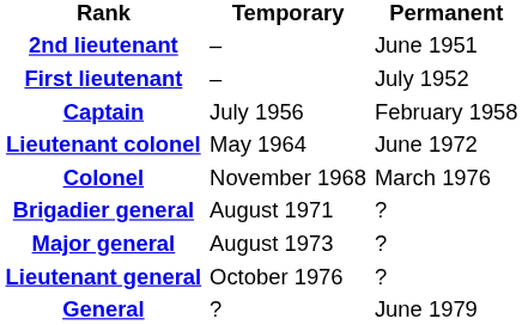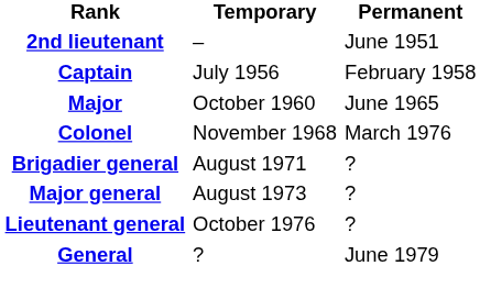 <table cellpadding=2>
 <tr>
 <th>Rank</th>
 <th>Temporary</th>
 <th>Permanent</th>
 </tr>
 <tr>
 <th><a href='#'>2nd lieutenant</a></th>
 <td>–</td>
 <td>June 1951</td>
 </tr>
 <tr>
-<th><a href='#'>First lieutenant</a></th>
-<td>–</td>
-<td>July 1952</td>
-</tr>
-<tr>
 <th><a href='#'>Captain</a></th>
 <td>July 1956</td>
 <td>February 1958</td>
 </tr>
 <tr>
-<th><a href='#'>Lieutenant colonel</a></th>
-<td>May 1964</td>
-<td>June 1972</td>
+<th><a href='#'>Major</a></th>
+<td>October 1960</td>
+<td>June 1965</td>
 </tr>
 <tr>
 <th><a href='#'>Colonel</a></th>
 <td>November 1968</td>
 <td>March 1976</td>
 </tr>
 <tr>
 <th><a href='#'>Brigadier general</a></th>
 <td>August 1971</td>
 <td>?</td>
 </tr>
 <tr>
 <th><a href='#'>Major general</a></th>
 <td>August 1973</td>
 <td>?</td>
 </tr>
 <tr>
 <th><a href='#'>Lieutenant general</a></th>
 <td>October 1976</td>
 <td>?</td>
 </tr>
 <tr>
 <th><a href='#'>General</a></th>
 <td>?</td>
 <td>June 1979</td>
 </tr>
 </table>
